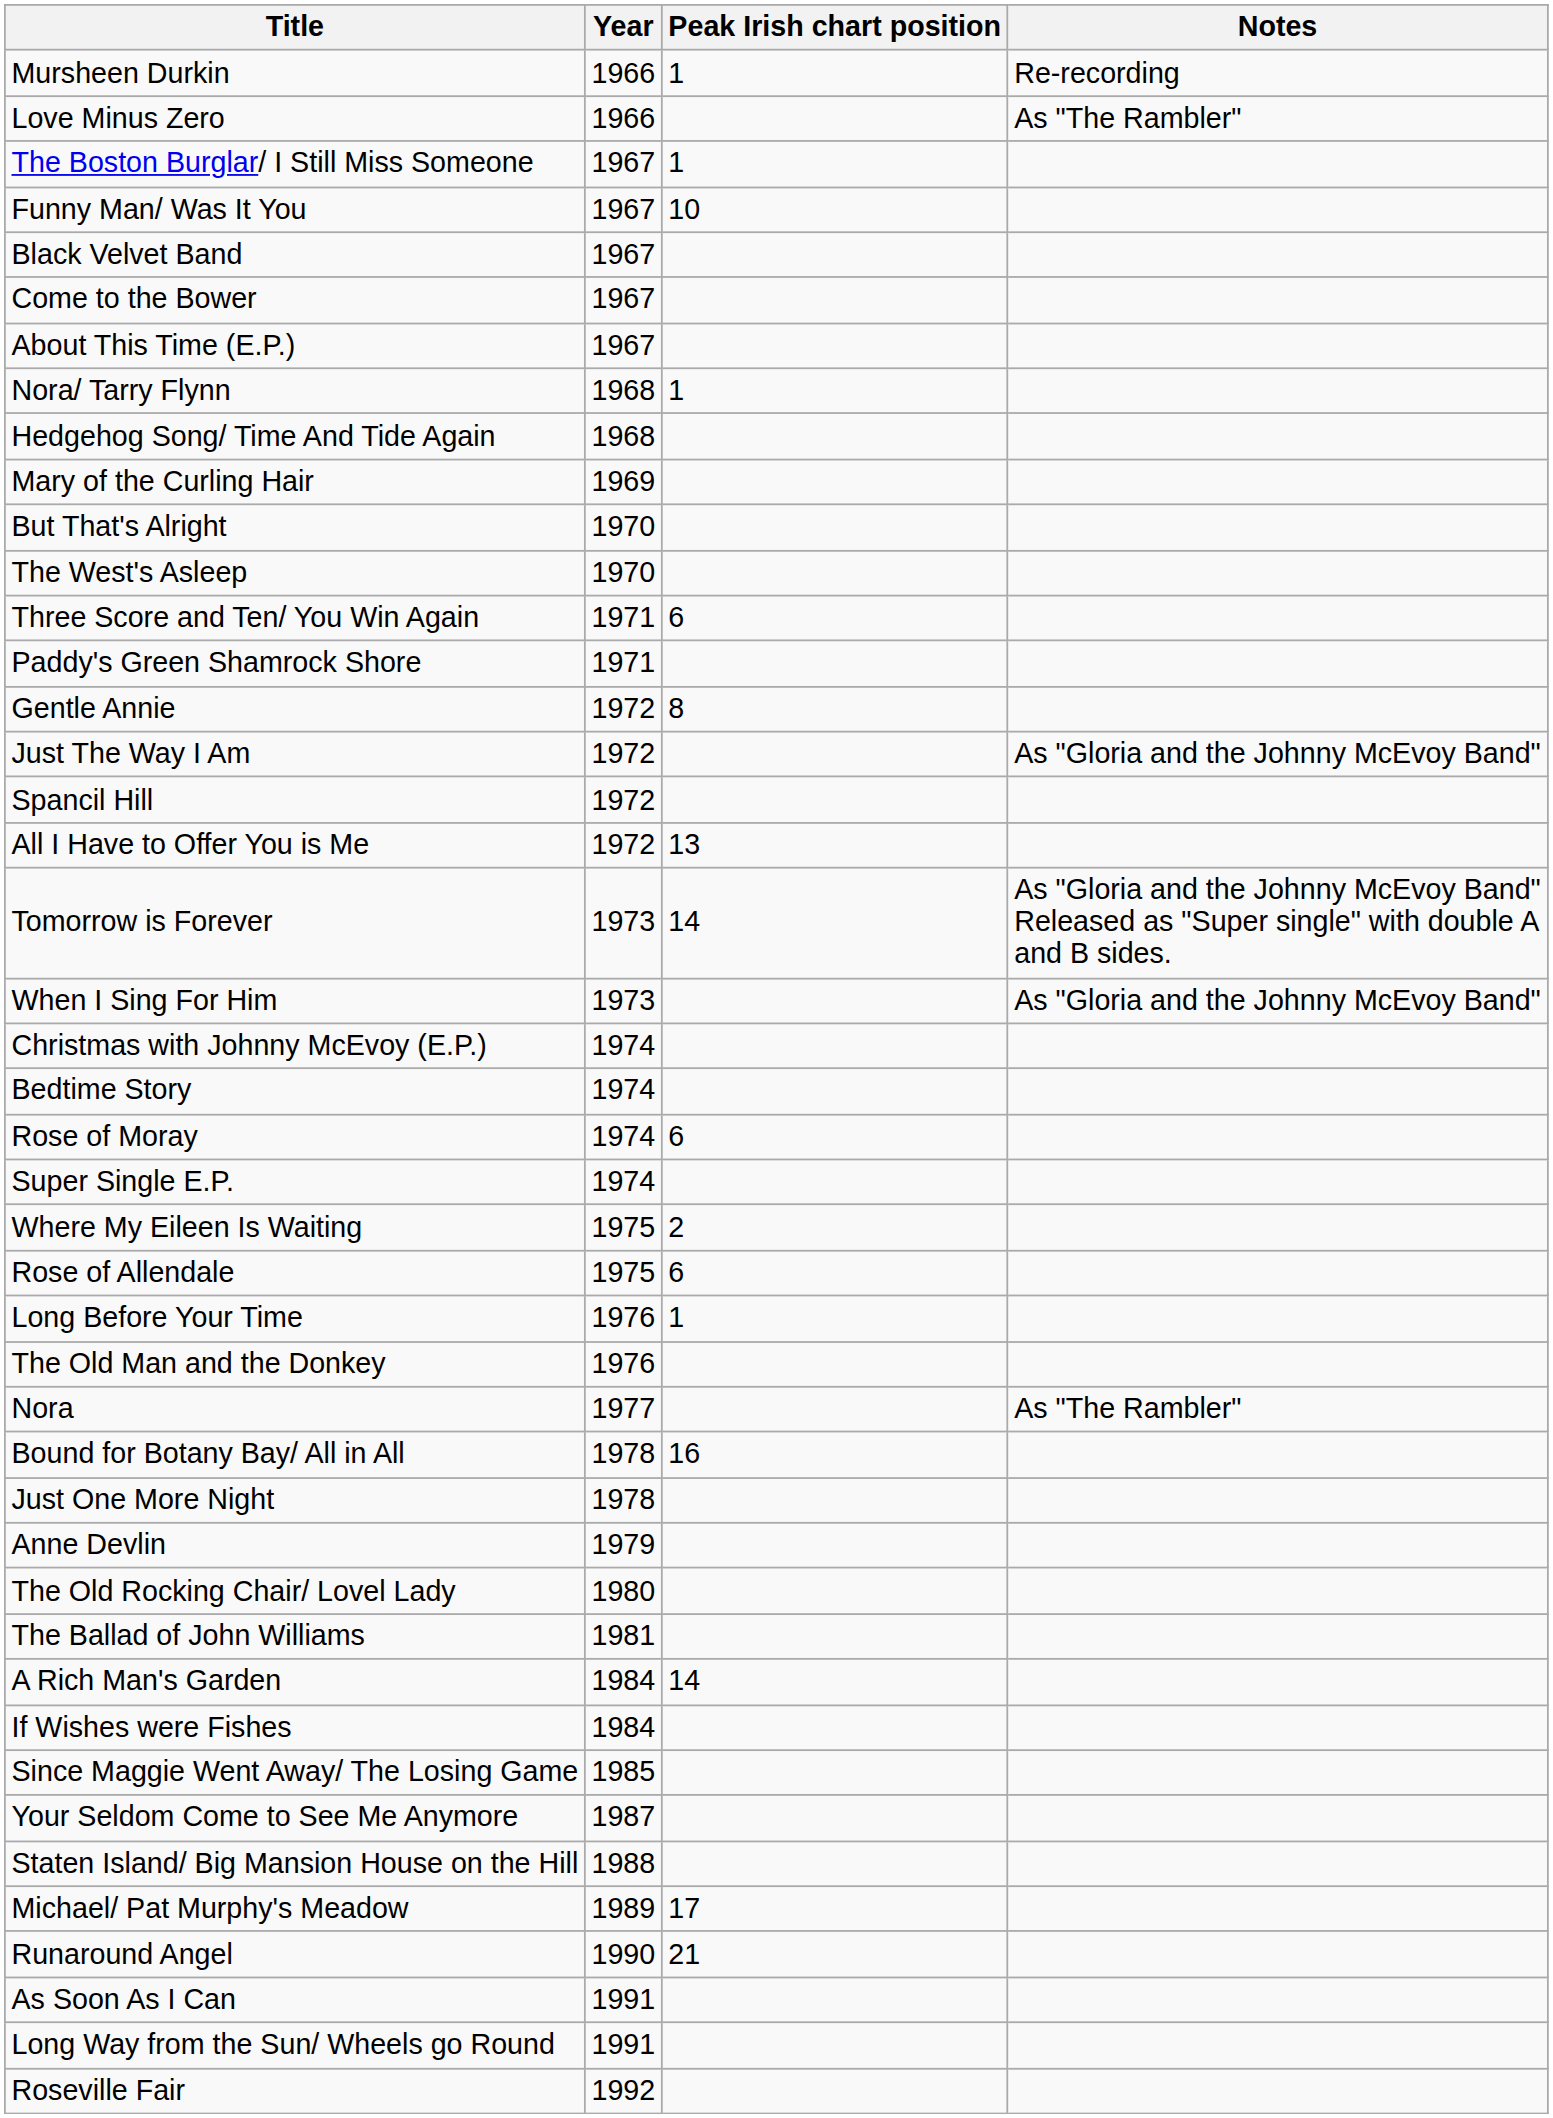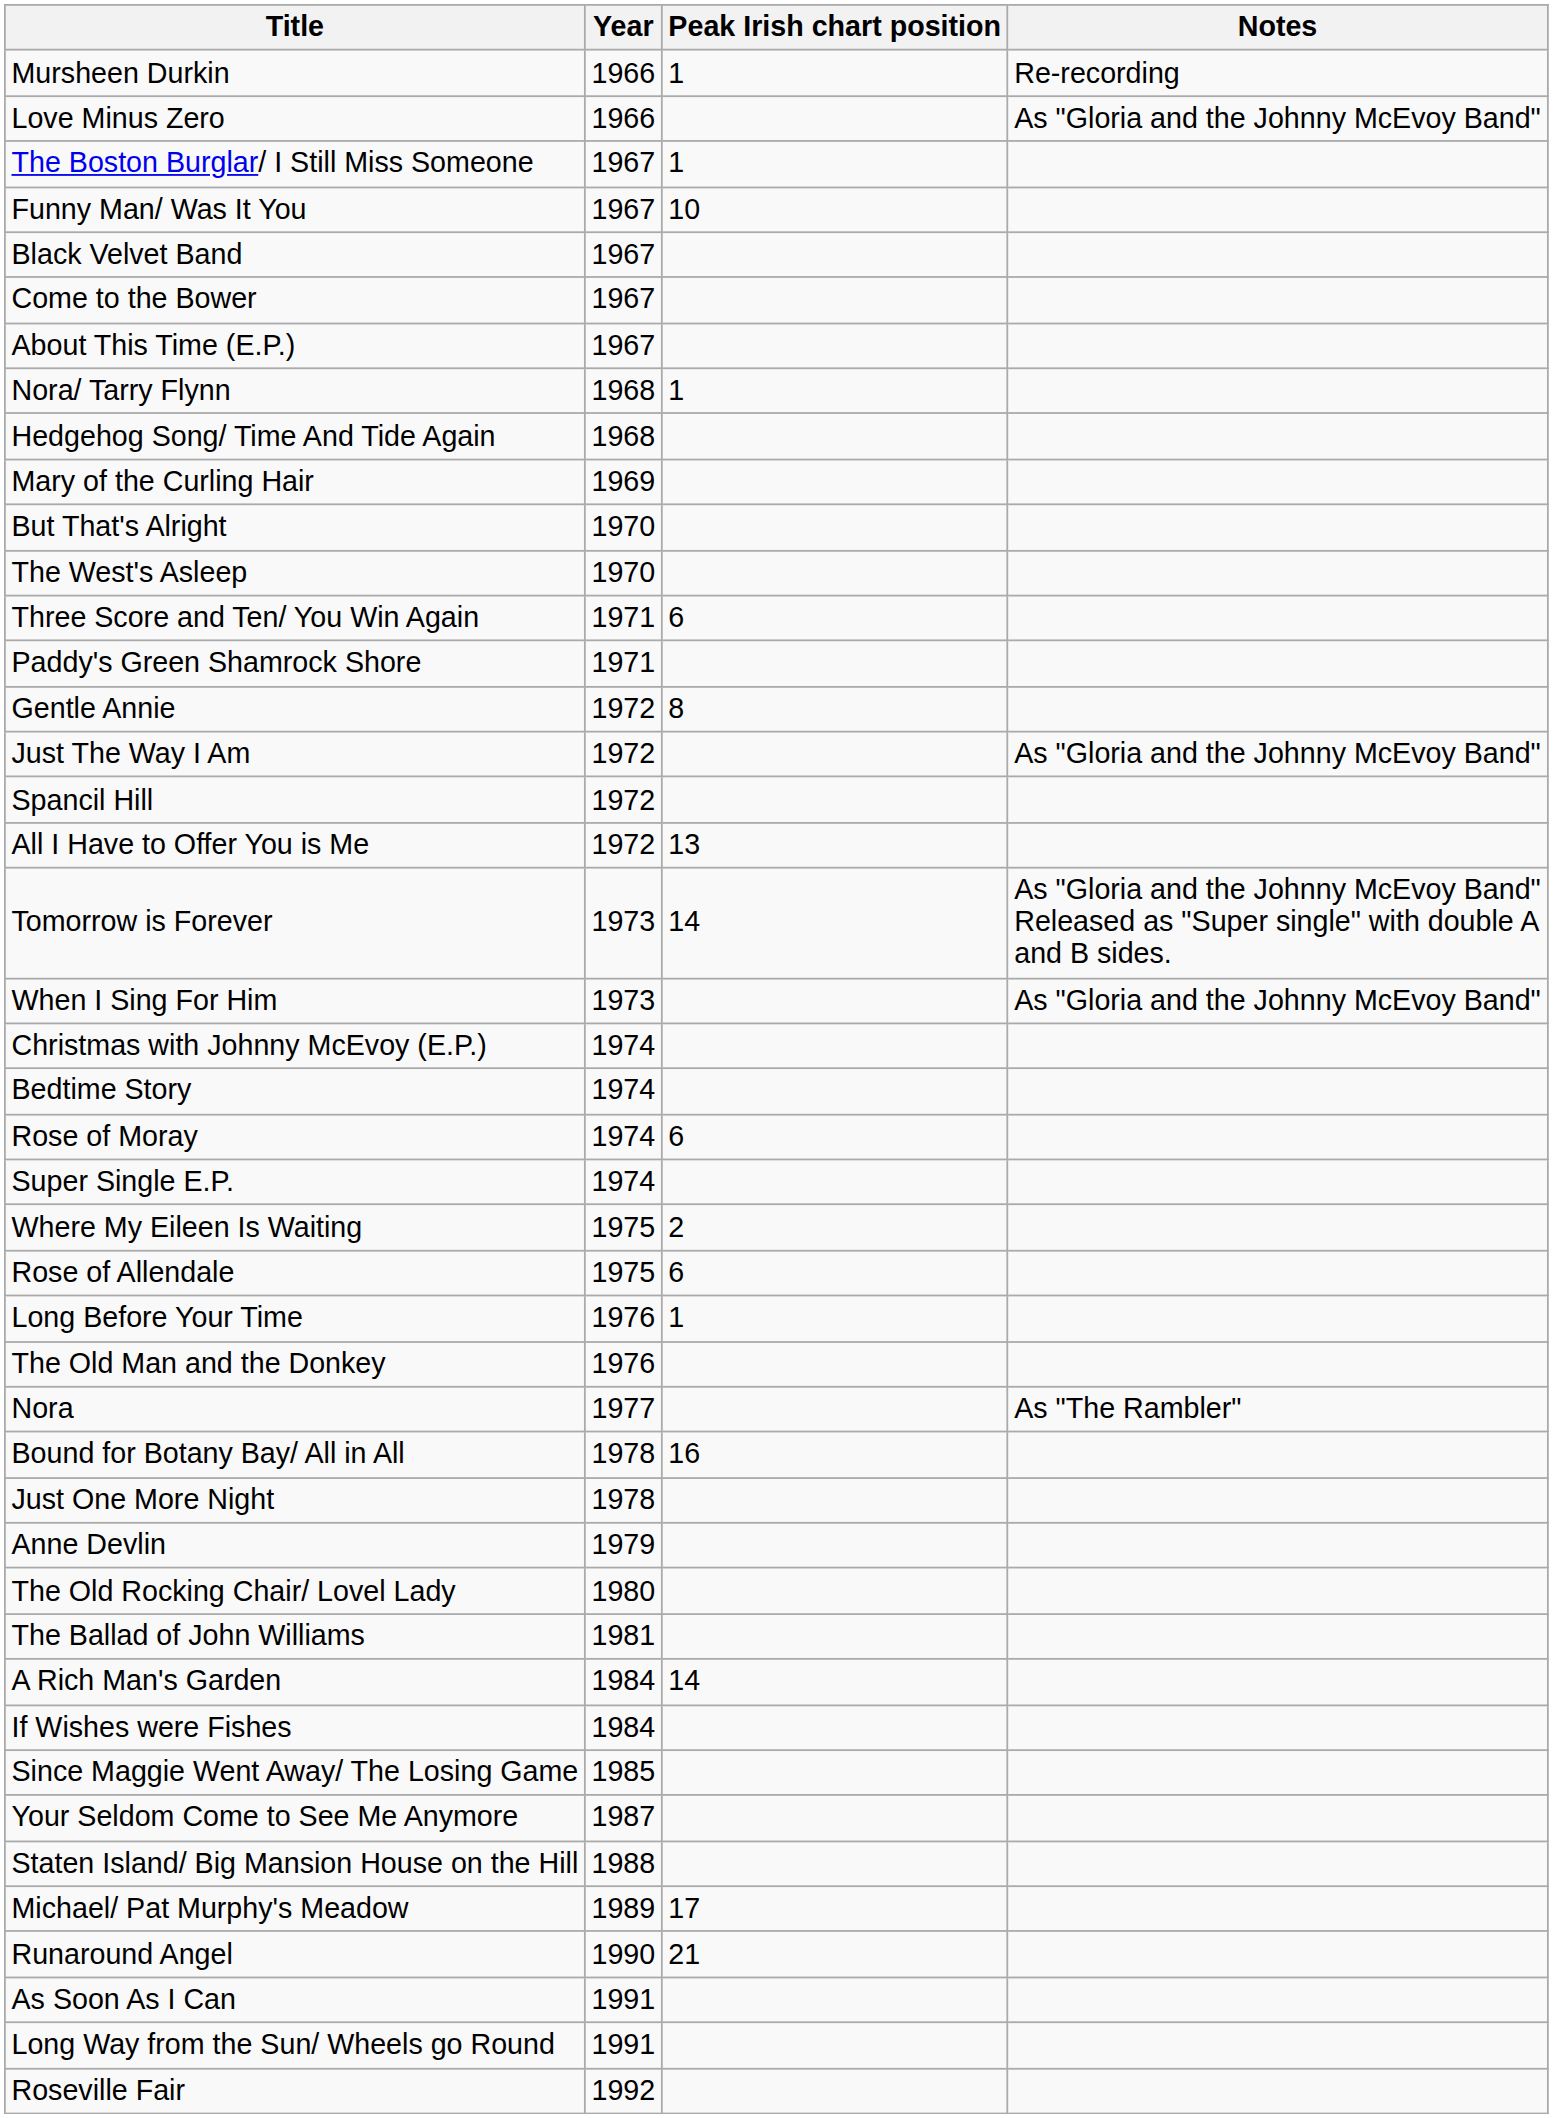 <table class="wikitable">
 <tr>
 <th>Title</th>
 <th>Year</th>
 <th>Peak Irish chart position</th>
 <th>Notes</th>
 </tr>
 <tr>
 <td>Mursheen Durkin</td>
 <td>1966</td>
 <td>1</td>
 <td>Re-recording</td>
 </tr>
 <tr>
 <td>Love Minus Zero</td>
 <td>1966</td>
 <td></td>
-<td>As "The Rambler"</td>
+<td>As "Gloria and the Johnny McEvoy Band"</td>
 </tr>
 <tr>
 <td><a href='#'>The Boston Burglar</a>/ I Still Miss  Someone</td>
 <td>1967</td>
 <td>1</td>
 <td></td>
 </tr>
 <tr>
 <td>Funny Man/ Was It You</td>
 <td>1967</td>
 <td>10</td>
 <td></td>
 </tr>
 <tr>
 <td>Black Velvet Band</td>
 <td>1967</td>
 <td></td>
 <td></td>
 </tr>
 <tr>
 <td>Come to the Bower</td>
 <td>1967</td>
 <td></td>
 <td></td>
 </tr>
 <tr>
 <td>About This Time (E.P.)</td>
 <td>1967</td>
 <td></td>
 <td></td>
 </tr>
 <tr>
 <td>Nora/ Tarry Flynn</td>
 <td>1968</td>
 <td>1</td>
 <td></td>
 </tr>
 <tr>
 <td>Hedgehog Song/ Time And Tide Again</td>
 <td>1968</td>
 <td></td>
 <td></td>
 </tr>
 <tr>
 <td>Mary of the Curling Hair</td>
 <td>1969</td>
 <td></td>
 <td></td>
 </tr>
 <tr>
 <td>But That's Alright</td>
 <td>1970</td>
 <td></td>
 <td></td>
 </tr>
 <tr>
 <td>The West's Asleep</td>
 <td>1970</td>
 <td></td>
 <td></td>
 </tr>
 <tr>
 <td>Three Score and Ten/ You Win Again</td>
 <td>1971</td>
 <td>6</td>
 <td></td>
 </tr>
 <tr>
 <td>Paddy's Green Shamrock Shore</td>
 <td>1971</td>
 <td></td>
 <td></td>
 </tr>
 <tr>
 <td>Gentle Annie</td>
 <td>1972</td>
 <td>8</td>
 <td></td>
 </tr>
 <tr>
 <td>Just The Way I Am</td>
 <td>1972</td>
 <td></td>
 <td>As "Gloria and the Johnny McEvoy Band"</td>
 </tr>
 <tr>
 <td>Spancil Hill</td>
 <td>1972</td>
 <td></td>
 <td></td>
 </tr>
 <tr>
 <td>All I Have to Offer You is Me</td>
 <td>1972</td>
 <td>13</td>
 <td></td>
 </tr>
 <tr>
 <td>Tomorrow is Forever</td>
 <td>1973</td>
 <td>14</td>
 <td>As "Gloria and the Johnny McEvoy Band"<br>Released as "Super single" with double A<br>and B sides.</td>
 </tr>
 <tr>
 <td>When I Sing For Him</td>
 <td>1973</td>
 <td></td>
 <td>As "Gloria and the Johnny McEvoy Band"</td>
 </tr>
 <tr>
 <td>Christmas with Johnny McEvoy (E.P.)</td>
 <td>1974</td>
 <td></td>
 <td></td>
 </tr>
 <tr>
 <td>Bedtime Story</td>
 <td>1974</td>
 <td></td>
 <td></td>
 </tr>
 <tr>
 <td>Rose of Moray</td>
 <td>1974</td>
 <td>6</td>
 <td></td>
 </tr>
 <tr>
 <td>Super Single E.P.</td>
 <td>1974</td>
 <td></td>
 <td></td>
 </tr>
 <tr>
 <td>Where My Eileen Is Waiting</td>
 <td>1975</td>
 <td>2</td>
 <td></td>
 </tr>
 <tr>
 <td>Rose of Allendale</td>
 <td>1975</td>
 <td>6</td>
 <td></td>
 </tr>
 <tr>
 <td>Long Before Your Time</td>
 <td>1976</td>
 <td>1</td>
 <td></td>
 </tr>
 <tr>
 <td>The Old Man and the Donkey</td>
 <td>1976</td>
 <td></td>
 <td></td>
 </tr>
 <tr>
 <td>Nora</td>
 <td>1977</td>
 <td></td>
 <td>As "The Rambler"</td>
 </tr>
 <tr>
 <td>Bound for Botany Bay/ All in All</td>
 <td>1978</td>
 <td>16</td>
 <td></td>
 </tr>
 <tr>
 <td>Just One More Night</td>
 <td>1978</td>
 <td></td>
 <td></td>
 </tr>
 <tr>
 <td>Anne Devlin</td>
 <td>1979</td>
 <td></td>
 <td></td>
 </tr>
 <tr>
 <td>The Old Rocking Chair/ Lovel Lady</td>
 <td>1980</td>
 <td></td>
 <td></td>
 </tr>
 <tr>
 <td>The Ballad of John Williams</td>
 <td>1981</td>
 <td></td>
 <td></td>
 </tr>
 <tr>
 <td>A Rich Man's Garden</td>
 <td>1984</td>
 <td>14</td>
 <td></td>
 </tr>
 <tr>
 <td>If Wishes were Fishes</td>
 <td>1984</td>
 <td></td>
 <td></td>
 </tr>
 <tr>
 <td>Since Maggie Went Away/ The Losing  Game</td>
 <td>1985</td>
 <td></td>
 <td></td>
 </tr>
 <tr>
 <td>Your Seldom Come to See Me Anymore</td>
 <td>1987</td>
 <td></td>
 <td></td>
 </tr>
 <tr>
 <td>Staten Island/ Big Mansion House on the  Hill</td>
 <td>1988</td>
 <td></td>
 <td></td>
 </tr>
 <tr>
 <td>Michael/ Pat Murphy's Meadow</td>
 <td>1989</td>
 <td>17</td>
 <td></td>
 </tr>
 <tr>
 <td>Runaround Angel</td>
 <td>1990</td>
 <td>21</td>
 <td></td>
 </tr>
 <tr>
 <td>As Soon As I Can</td>
 <td>1991</td>
 <td></td>
 <td></td>
 </tr>
 <tr>
 <td>Long Way from the Sun/ Wheels go  Round</td>
 <td>1991</td>
 <td></td>
 <td></td>
 </tr>
 <tr>
 <td>Roseville Fair</td>
 <td>1992</td>
 <td></td>
 </tr>
 </table>
